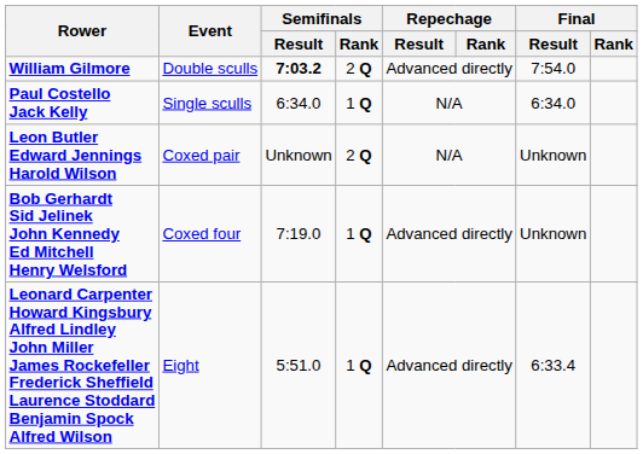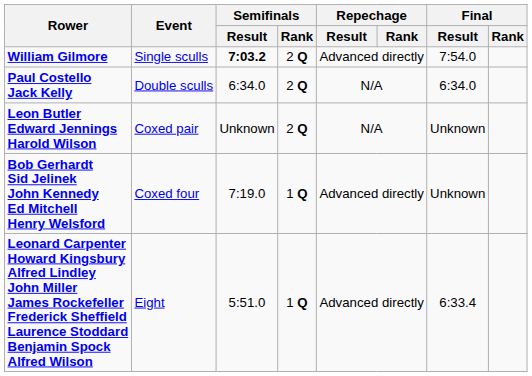 <table class=wikitable style="font-size:90%">
 <tr>
 <th rowspan=2>Rower</th>
 <th rowspan=2>Event</th>
 <th colspan=2>Semifinals</th>
 <th colspan=2>Repechage</th>
 <th colspan=2>Final</th>
 </tr>
 <tr>
 <th>Result</th>
 <th>Rank</th>
 <th>Result</th>
 <th>Rank</th>
 <th>Result</th>
 <th>Rank</th>
 </tr>
 <tr>
 <td><strong><a href='#'>William Gilmore</a></strong></td>
-<td><a href='#'>Double sculls</a></td>
+<td><a href='#'>Single sculls</a></td>
 <td align=center><strong>7:03.2</strong></td>
 <td align=center>2 <strong>Q</strong></td>
 <td align=center colspan=2>Advanced directly</td>
 <td align=center>7:54.0</td>
 <td align=center></td>
 </tr>
 <tr>
 <td><strong><a href='#'>Paul Costello</a> <br> <a href='#'>Jack Kelly</a></strong></td>
-<td><a href='#'>Single sculls</a></td>
+<td><a href='#'>Double sculls</a></td>
 <td align=center>6:34.0</td>
-<td align=center>1 <strong>Q</strong></td>
+<td align=center>2 <strong>Q</strong></td>
 <td align=center colspan=2>N/A</td>
 <td align=center>6:34.0</td>
 <td align=center></td>
 </tr>
 <tr>
 <td><strong><a href='#'>Leon Butler</a> <br> <a href='#'>Edward Jennings</a> <br> <a href='#'>Harold Wilson</a></strong></td>
 <td><a href='#'>Coxed pair</a></td>
 <td align=center>Unknown</td>
 <td align=center>2 <strong>Q</strong></td>
 <td align=center colspan=2>N/A</td>
 <td align=center>Unknown</td>
 <td align=center></td>
 </tr>
 <tr>
 <td><strong><a href='#'>Bob Gerhardt</a> <br> <a href='#'>Sid Jelinek</a> <br> <a href='#'>John Kennedy</a> <br> <a href='#'>Ed Mitchell</a> <br> <a href='#'>Henry Welsford</a></strong></td>
 <td><a href='#'>Coxed four</a></td>
 <td align=center>7:19.0</td>
 <td align=center>1 <strong>Q</strong></td>
 <td align=center colspan=2>Advanced directly</td>
 <td align=center>Unknown</td>
 <td align=center></td>
 </tr>
 <tr>
 <td><strong><a href='#'>Leonard Carpenter</a> <br> <a href='#'>Howard Kingsbury</a> <br> <a href='#'>Alfred Lindley</a> <br> <a href='#'>John Miller</a> <br> <a href='#'>James Rockefeller</a> <br> <a href='#'>Frederick Sheffield</a> <br> <a href='#'>Laurence Stoddard</a> <br> <a href='#'>Benjamin Spock</a> <br> <a href='#'>Alfred Wilson</a></strong></td>
 <td><a href='#'>Eight</a></td>
 <td align=center>5:51.0</td>
 <td align=center>1 <strong>Q</strong></td>
 <td align=center colspan=2>Advanced directly</td>
 <td align=center>6:33.4</td>
 <td align=center></td>
 </tr>
 </table>
